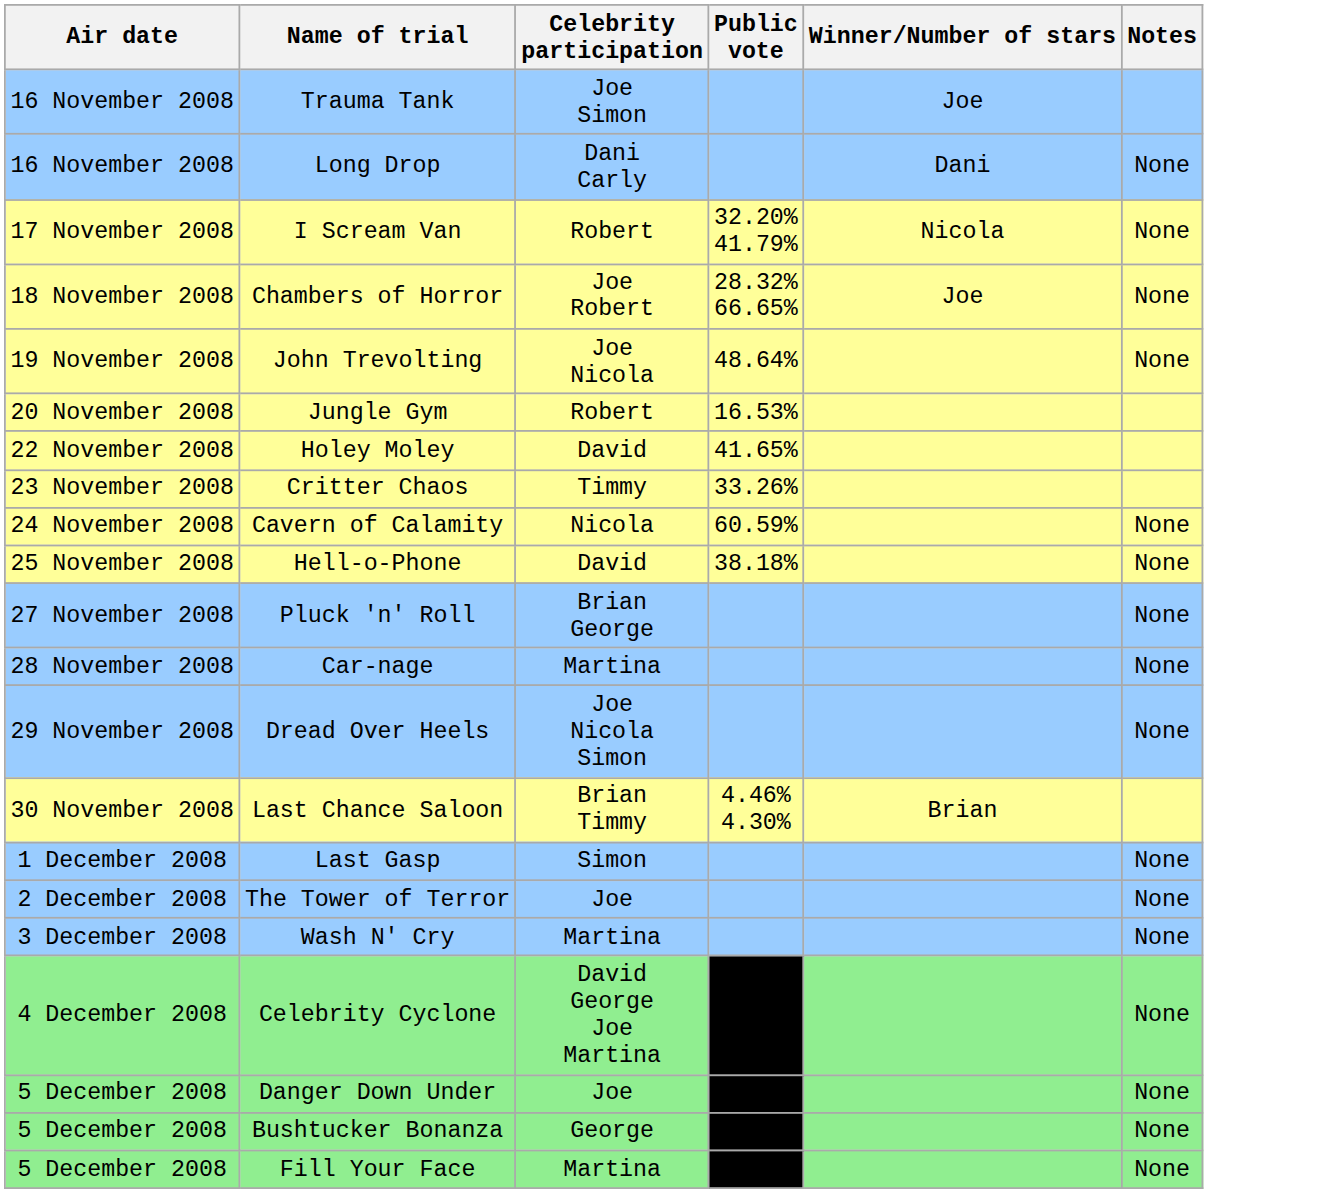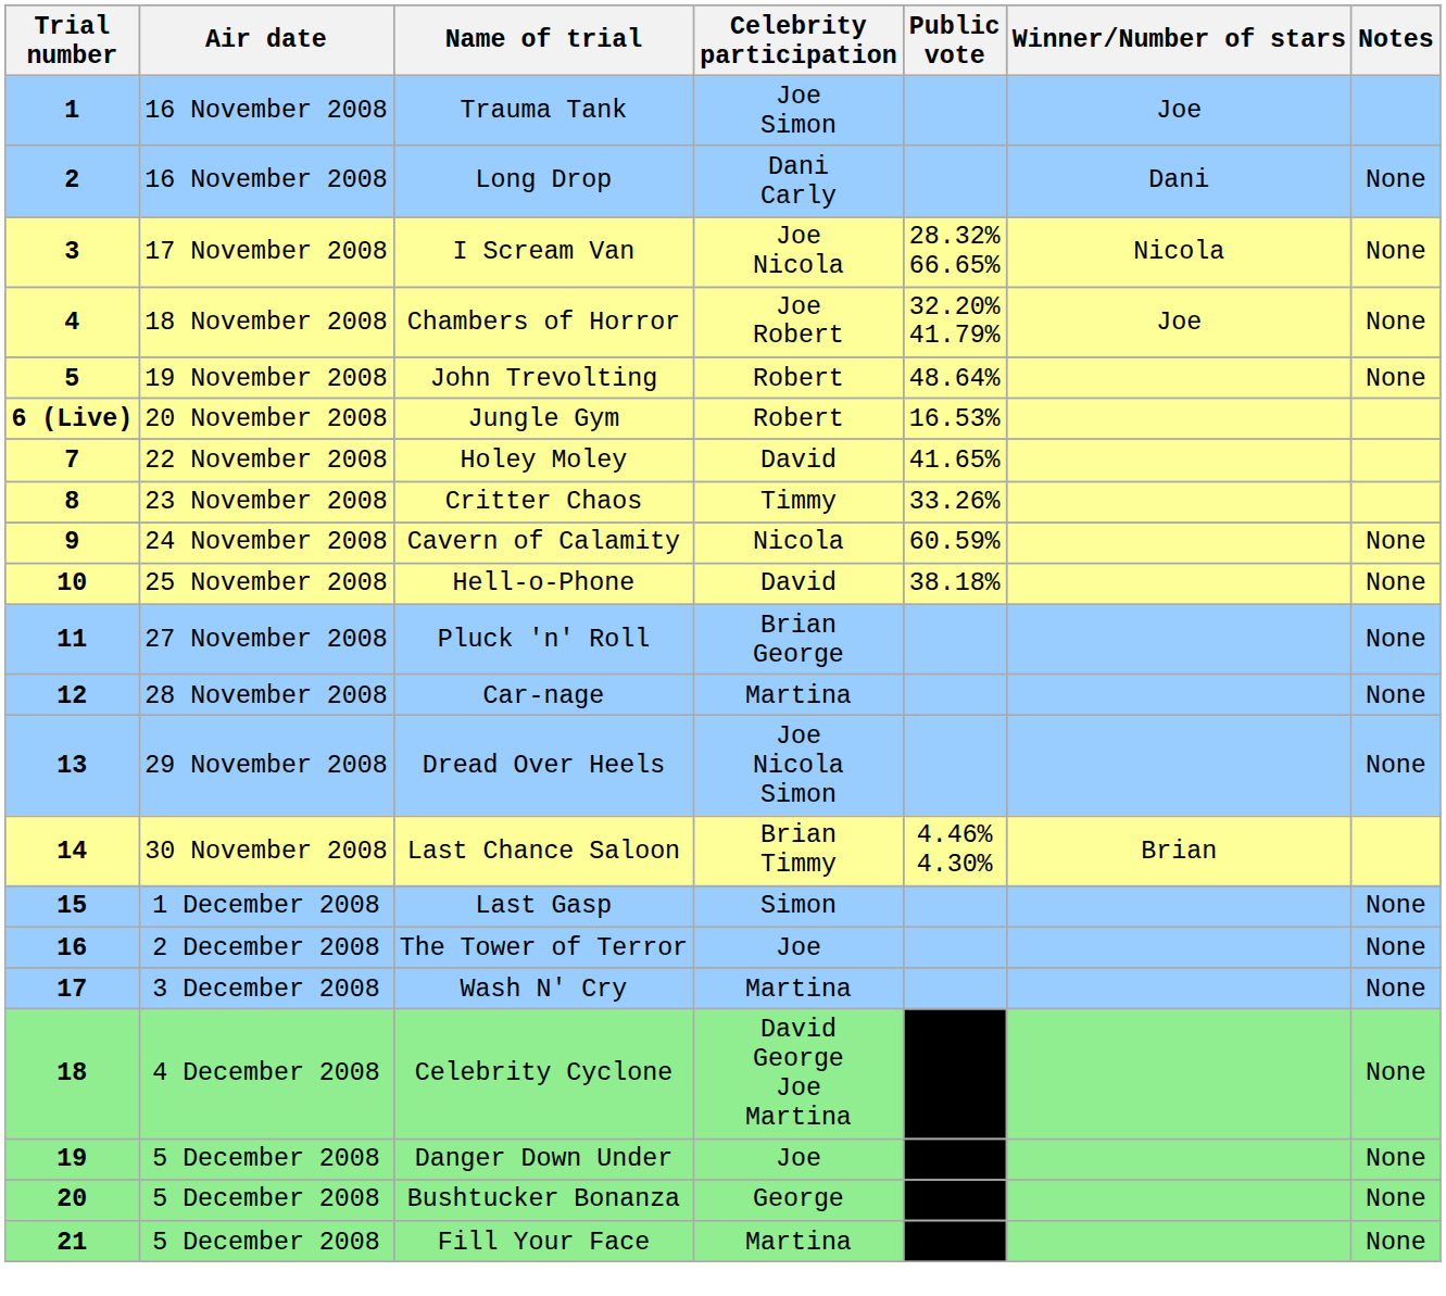 <table class=wikitable style="text-align:center">
 <tr>
+<th scope="col">Trial<br>number</th>
 <th scope="col">Air date</th>
 <th scope="col">Name of trial</th>
 <th scope="col">Celebrity<br>participation</th>
 <th scope="col">Public<br>vote</th>
 <th scope="col">Winner/Number of stars</th>
 <th scope="col">Notes</th>
 </tr>
 <tr style="background:#99ccff;">
+<td><strong>1</strong></td>
 <td>16 November 2008</td>
 <td>Trauma Tank</td>
 <td>Joe <br> Simon</td>
 <td></td>
 <td>Joe</td>
 <td></td>
 </tr>
 <tr style="background:#99ccff;">
+<td><strong>2</strong></td>
 <td>16 November 2008</td>
 <td>Long Drop</td>
 <td>Dani <br> Carly</td>
 <td></td>
 <td>Dani</td>
 <td>None</td>
 </tr>
 <tr style="background:#ff9;">
+<td><strong>3</strong></td>
 <td>17 November 2008</td>
 <td>I Scream Van</td>
-<td>Robert</td>
-<td>32.20% <br> 41.79%</td>
+<td>Joe <br> Nicola</td>
+<td>28.32% <br> 66.65%</td>
 <td>Nicola</td>
 <td>None</td>
 </tr>
 <tr style="background:#ff9;">
+<td><strong>4</strong></td>
 <td>18 November 2008</td>
 <td>Chambers of Horror</td>
 <td>Joe <br> Robert</td>
-<td>28.32% <br> 66.65%</td>
+<td>32.20% <br> 41.79%</td>
 <td>Joe</td>
 <td>None</td>
 </tr>
 <tr style="background:#ff9;">
+<td><strong>5</strong></td>
 <td>19 November 2008</td>
 <td>John Trevolting</td>
-<td>Joe <br> Nicola</td>
+<td>Robert</td>
 <td>48.64%</td>
 <td></td>
 <td>None</td>
 </tr>
 <tr style="background:#ff9;">
+<td><strong>6 (Live)</strong></td>
 <td>20 November 2008</td>
 <td>Jungle Gym</td>
 <td>Robert</td>
 <td>16.53%</td>
 <td></td>
 <td></td>
 </tr>
 <tr style="background:#ff9;">
+<td><strong>7</strong></td>
 <td>22 November 2008</td>
 <td>Holey Moley</td>
 <td>David</td>
 <td>41.65%</td>
 <td></td>
 <td></td>
 </tr>
 <tr style="background:#ff9;">
+<td><strong>8</strong></td>
 <td>23 November 2008</td>
 <td>Critter Chaos</td>
 <td>Timmy</td>
 <td>33.26%</td>
 <td></td>
 <td></td>
 </tr>
 <tr style="background:#ff9;">
+<td><strong>9</strong></td>
 <td>24 November 2008</td>
 <td>Cavern of Calamity</td>
 <td>Nicola</td>
 <td>60.59%</td>
 <td></td>
 <td>None</td>
 </tr>
 <tr style="background:#ff9;">
+<td><strong>10</strong></td>
 <td>25 November 2008</td>
 <td>Hell-o-Phone</td>
 <td>David</td>
 <td>38.18%</td>
 <td></td>
 <td>None <br></td>
 </tr>
 <tr style="background:#99ccff;">
+<td><strong>11</strong></td>
 <td>27 November 2008</td>
 <td>Pluck 'n' Roll</td>
 <td>Brian <br> George</td>
 <td></td>
 <td></td>
 <td>None <br></td>
 </tr>
 <tr style="background:#99ccff;">
+<td><strong>12</strong></td>
 <td>28 November 2008</td>
 <td>Car-nage</td>
 <td>Martina</td>
 <td></td>
 <td></td>
 <td>None</td>
 </tr>
 <tr style="background:#99ccff;">
+<td><strong>13</strong></td>
 <td>29 November 2008</td>
 <td>Dread Over Heels</td>
 <td>Joe <br> Nicola <br> Simon</td>
 <td></td>
 <td></td>
 <td>None</td>
 </tr>
 <tr style="background:#ff9;">
+<td><strong>14</strong></td>
 <td>30 November 2008</td>
 <td>Last Chance Saloon</td>
 <td>Brian <br> Timmy</td>
 <td>4.46% <br> 4.30%</td>
 <td>Brian</td>
 <td></td>
 </tr>
 <tr style="background:#99ccff;">
+<td><strong>15</strong></td>
 <td>1 December 2008</td>
 <td>Last Gasp</td>
 <td>Simon</td>
 <td></td>
 <td></td>
 <td>None</td>
 </tr>
 <tr style="background:#99ccff;">
+<td><strong>16</strong></td>
 <td>2 December 2008</td>
 <td>The Tower of Terror</td>
 <td>Joe</td>
 <td></td>
 <td></td>
 <td>None</td>
 </tr>
 <tr style="background:#99ccff;">
+<td><strong>17</strong></td>
 <td>3 December 2008</td>
 <td>Wash N' Cry</td>
 <td>Martina</td>
 <td></td>
 <td></td>
 <td>None</td>
 </tr>
 <tr>
+<td style="background:lightgreen; text-align:center;"><strong>18</strong></td>
 <td style="background:lightgreen;">4 December 2008</td>
 <td style="background:lightgreen;">Celebrity Cyclone</td>
 <td style="background:lightgreen;">David <br> George <br> Joe <br> Martina</td>
 <td style="background:Black;"></td>
 <td style="background:lightgreen;"></td>
 <td style="background:lightgreen;">None</td>
 </tr>
 <tr>
+<td style="background:lightgreen; text-align:center;"><strong>19</strong></td>
 <td style="background:lightgreen;">5 December 2008</td>
 <td style="background:lightgreen;">Danger Down Under</td>
 <td style="background:lightgreen;">Joe</td>
 <td style="background:Black;"></td>
 <td style="background:lightgreen;"></td>
 <td style="background:lightgreen;">None</td>
 </tr>
 <tr>
+<td style="background:lightgreen; text-align:center;"><strong>20</strong></td>
 <td style="background:lightgreen;">5 December 2008</td>
 <td style="background:lightgreen;">Bushtucker Bonanza</td>
 <td style="background:lightgreen;">George</td>
 <td style="background:Black;"></td>
 <td style="background:lightgreen;"></td>
 <td style="background:lightgreen;">None</td>
 </tr>
 <tr>
+<td style="background:lightgreen; text-align:center;"><strong>21</strong></td>
 <td style="background:lightgreen;">5 December 2008</td>
 <td style="background:lightgreen;">Fill Your Face</td>
 <td style="background:lightgreen;">Martina</td>
 <td style="background:Black;"></td>
 <td style="background:lightgreen;"></td>
 <td style="background:lightgreen;">None</td>
 </tr>
 </table>
